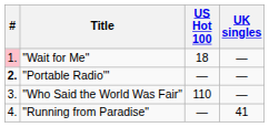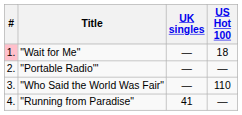 <table class="wikitable">
 <tr>
 <th>#</th>
 <th>Title</th>
+<th width="40"><a href='#'>UK singles</a></th>
 <th width="40"><a href='#'>US Hot 100</a></th>
-<th width="40"><a href='#'>UK singles</a></th>
 </tr>
 <tr>
 <td style="background: pink;">1.</td>
 <td>"Wait for Me"</td>
+<td style="text-align:center;">—</td>
 <td style="text-align:center;">18</td>
-<td style="text-align:center;">—</td>
 </tr>
 <tr>
-<td><strong>2.</strong></td>
+<td>2.</td>
 <td>"Portable Radio'"</td>
 <td style="text-align:center;">—</td>
 <td style="text-align:center;">—</td>
 </tr>
 <tr>
 <td>3.</td>
 <td>"Who Said the World Was Fair"</td>
+<td style="text-align:center;">—</td>
 <td style="text-align:center;">110</td>
-<td style="text-align:center;">—</td>
 </tr>
 <tr>
 <td>4.</td>
 <td>"Running from Paradise"</td>
+<td style="text-align:center;">41</td>
 <td style="text-align:center;">—</td>
-<td style="text-align:center;">41</td>
 </tr>
 </table>
